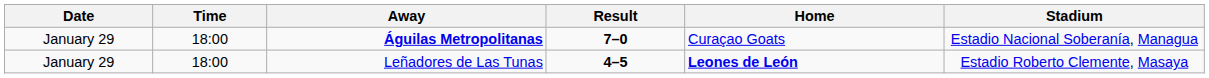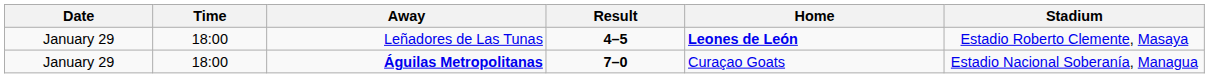 <table class="wikitable" style="font-size:95%; text-align: center; width: 100%;">
 <tr>
 <th width="50">Date</th>
 <th width="40">Time</th>
 <th width="100">Away</th>
 <th width="50">Result</th>
 <th width="100">Home</th>
 <th width="100">Stadium</th>
 </tr>
 <tr align=center>
 <td>January 29</td>
 <td>18:00</td>
+<td align=right><a href='#'>Leñadores de Las Tunas</a> </td>
+<td><strong>4–5</strong></td>
+<td align=left><strong> <a href='#'>Leones de León</a></strong></td>
+<td><a href='#'>Estadio Roberto Clemente</a>, <a href='#'>Masaya</a></td>
+</tr>
+<tr align=center>
+<td>January 29</td>
+<td>18:00</td>
 <td align=right><strong><a href='#'>Águilas Metropolitanas</a> </strong></td>
 <td><strong>7–0</strong></td>
 <td align=left> <a href='#'>Curaçao Goats</a></td>
 <td><a href='#'>Estadio Nacional Soberanía</a>, <a href='#'>Managua</a></td>
 </tr>
-<tr align=center>
-<td>January 29</td>
-<td>18:00</td>
-<td align=right><a href='#'>Leñadores de Las Tunas</a> </td>
-<td><strong>4–5</strong></td>
-<td align=left><strong> <a href='#'>Leones de León</a></strong></td>
-<td><a href='#'>Estadio Roberto Clemente</a>, <a href='#'>Masaya</a></td>
-</tr>
 </table>
